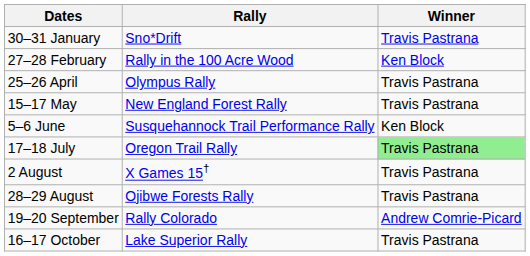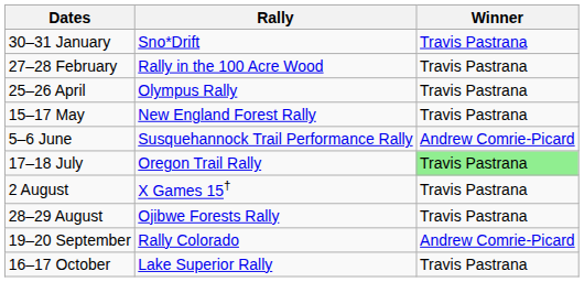 <table class="wikitable" style="font-size: 95%;">
 <tr>
 <th>Dates</th>
 <th>Rally</th>
 <th>Winner</th>
 </tr>
 <tr>
 <td>30–31 January</td>
 <td><a href='#'>Sno*Drift</a></td>
 <td><a href='#'>Travis Pastrana</a></td>
 </tr>
 <tr>
 <td>27–28 February</td>
 <td><a href='#'>Rally in the 100 Acre Wood</a></td>
-<td><a href='#'>Ken Block</a></td>
+<td>Travis Pastrana</td>
 </tr>
 <tr>
 <td>25–26 April</td>
 <td><a href='#'>Olympus Rally</a></td>
 <td>Travis Pastrana</td>
 </tr>
 <tr>
 <td>15–17 May</td>
 <td><a href='#'>New England Forest Rally</a></td>
 <td>Travis Pastrana</td>
 </tr>
 <tr>
 <td>5–6 June</td>
 <td><a href='#'>Susquehannock Trail Performance Rally</a></td>
-<td>Ken Block</td>
+<td><a href='#'>Andrew Comrie-Picard</a></td>
 </tr>
 <tr>
 <td>17–18 July</td>
 <td><a href='#'>Oregon Trail Rally</a></td>
 <td style="background: lightgreen;">Travis Pastrana</td>
 </tr>
 <tr>
 <td>2 August</td>
 <td><a href='#'>X Games 15</a><sup>†</sup></td>
 <td>Travis Pastrana</td>
 </tr>
 <tr>
 <td>28–29 August</td>
 <td><a href='#'>Ojibwe Forests Rally</a></td>
 <td>Travis Pastrana</td>
 </tr>
 <tr>
 <td>19–20 September</td>
 <td><a href='#'>Rally Colorado</a></td>
 <td><a href='#'>Andrew Comrie-Picard</a></td>
 </tr>
 <tr>
 <td>16–17 October</td>
 <td><a href='#'>Lake Superior Rally</a></td>
 <td>Travis Pastrana</td>
 </tr>
 </table>
